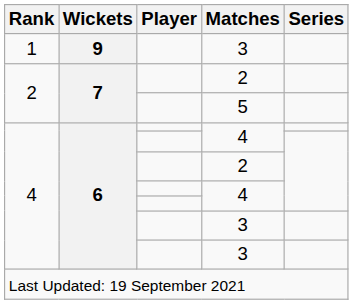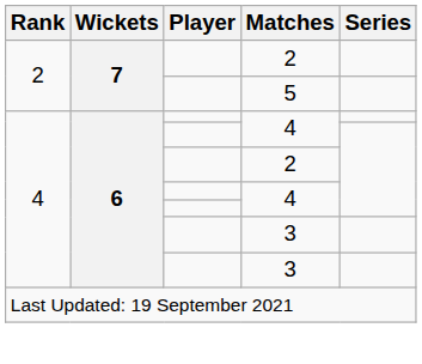 <table class="wikitable plainrowheaders sortable">
 <tr>
 <th scope=col>Rank</th>
 <th scope=col>Wickets</th>
 <th scope=col>Player</th>
 <th scope=col>Matches</th>
 <th scope=col>Series</th>
-</tr>
-<tr>
-<td align=center>1</td>
-<th scope=row style=text-align:center;>9</th>
-<td></td>
-<td align=center>3</td>
-<td></td>
 </tr>
 <tr>
 <td align=center rowspan=2>2</td>
 <th scope=row style=text-align:center; rowspan=2>7</th>
 <td></td>
 <td align=center>2</td>
 <td></td>
 </tr>
 <tr>
 <td></td>
 <td align=center>5</td>
 <td></td>
 </tr>
 <tr>
 <td align=center rowspan=7>4</td>
 <th scope=row style=text-align:center; rowspan=7>6</th>
 <td></td>
 <td align=center rowspan=2>4</td>
 <td></td>
 </tr>
 <tr>
 <td></td>
 <td rowspan=4></td>
 </tr>
 <tr>
 <td> </td>
 <td align=center>2</td>
 </tr>
 <tr>
 <td></td>
 <td align=center rowspan=2>4</td>
 </tr>
 <tr>
 <td> </td>
 </tr>
 <tr>
 <td></td>
 <td align=center>3</td>
 <td></td>
 </tr>
 <tr>
 <td></td>
 <td align=center>3</td>
 <td></td>
 </tr>
 <tr class=sortbottom>
 <td colspan=5><small>Last Updated: 19 September 2021</small></td>
 </tr>
 </table>
